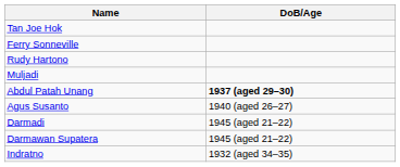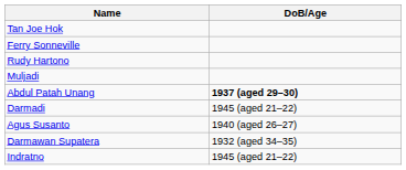 <table class="wikitable" style="width:600px; font-size:95%;">
 <tr>
 <th align="left">Name</th>
 <th align="left">DoB/Age</th>
 </tr>
 <tr>
 <td align="left"><a href='#'>Tan Joe Hok</a></td>
 <td align="left"></td>
 </tr>
 <tr>
 <td align="left"><a href='#'>Ferry Sonneville</a></td>
 <td align="left"></td>
 </tr>
 <tr>
 <td align="left"><a href='#'>Rudy Hartono</a></td>
 <td align="left"></td>
 </tr>
 <tr>
 <td align="left"><a href='#'>Muljadi</a></td>
 <td align="left"></td>
 </tr>
 <tr>
 <td align="left"><a href='#'>Abdul Patah Unang</a></td>
 <td align="left"><strong>1937 (aged 29–30)</strong></td>
 </tr>
 <tr>
+<td align="left"><a href='#'>Darmadi</a></td>
+<td align="left">1945 (aged 21–22)</td>
+</tr>
+<tr>
 <td align="left"><a href='#'>Agus Susanto</a></td>
 <td align="left">1940 (aged 26–27)</td>
 </tr>
 <tr>
-<td align="left"><a href='#'>Darmadi</a></td>
-<td align="left">1945 (aged 21–22)</td>
-</tr>
-<tr>
 <td align="left"><a href='#'>Darmawan Supatera</a></td>
-<td align="left">1945 (aged 21–22)</td>
+<td align="left">1932 (aged 34–35)</td>
 </tr>
 <tr>
 <td align="left"><a href='#'>Indratno</a></td>
-<td align="left">1932 (aged 34–35)</td>
+<td align="left">1945 (aged 21–22)</td>
 </tr>
 </table>
